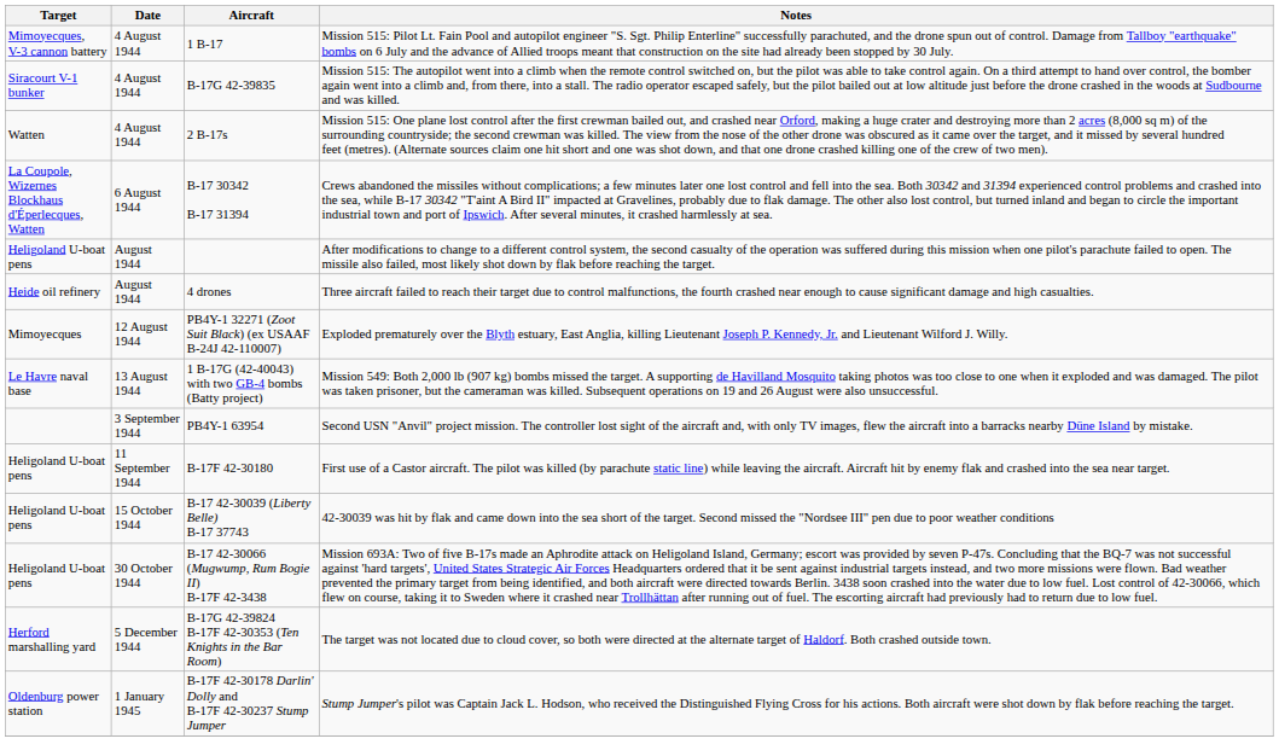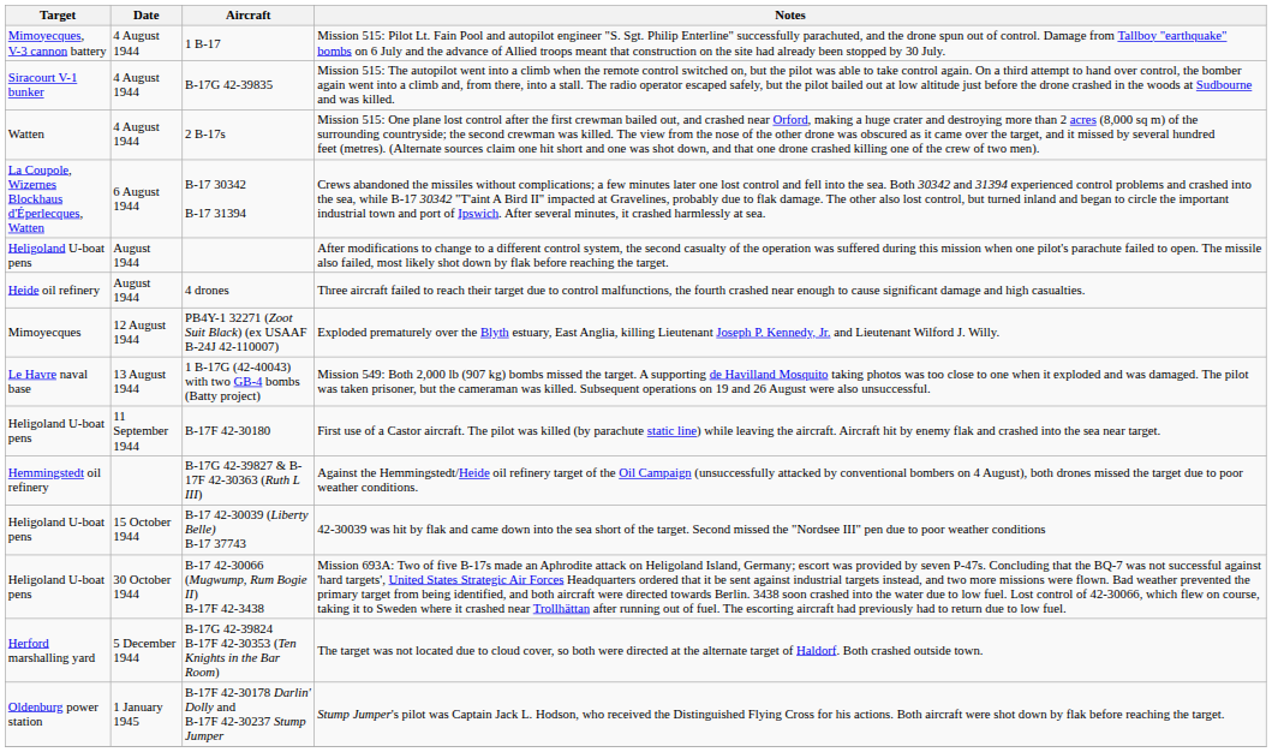 <table class="wikitable" style="text-align:left;">
 <tr valign=top>
 <th>Target</th>
 <th>Date</th>
 <th>Aircraft</th>
 <th>Notes</th>
 </tr>
 <tr>
 <td><a href='#'>Mimoyecques</a>,<br><a href='#'>V-3 cannon</a> battery</td>
 <td>4 August 1944</td>
 <td>1 B-17</td>
 <td>Mission 515: Pilot Lt. Fain Pool and autopilot engineer "S. Sgt. Philip Enterline" successfully parachuted, and the drone spun out of control. Damage from <a href='#'>Tallboy "earthquake" bombs</a> on 6 July and the advance of Allied troops meant that construction on the site had already been stopped by 30 July.</td>
 </tr>
 <tr>
 <td><a href='#'>Siracourt V-1 bunker</a></td>
 <td>4 August 1944</td>
 <td>B-17G 42-39835</td>
 <td>Mission 515: The autopilot went into a climb when the remote control switched on, but the pilot was able to take control again. On a third attempt to hand over control, the bomber again went into a climb and, from there, into a stall. The radio operator escaped safely, but the pilot bailed out at low altitude just before the drone crashed in the woods at <a href='#'>Sudbourne</a> and was killed.</td>
 </tr>
 <tr>
 <td>Watten</td>
 <td>4 August 1944</td>
 <td>2 B-17s</td>
 <td>Mission 515: One plane lost control after the first crewman bailed out, and crashed near <a href='#'>Orford</a>, making a huge crater and destroying more than 2 <a href='#'>acres</a> (8,000 sq m) of the surrounding countryside; the second crewman was killed.  The view from the nose of the other drone was obscured as it came over the target, and it missed by several hundred feet (metres).  (Alternate sources claim one hit  short and one was shot down, and that one drone crashed killing one of the crew of two men).</td>
 </tr>
 <tr>
 <td><a href='#'>La Coupole</a>, <a href='#'>Wizernes</a><br><a href='#'>Blockhaus d'Éperlecques</a>, <a href='#'>Watten</a></td>
 <td>6 August 1944</td>
 <td>B-17 30342<br><br>B-17 31394</td>
 <td>Crews abandoned the missiles without complications; a few minutes later one lost control and fell into the sea. Both <em>30342</em> and <em>31394</em> experienced control problems and crashed into the sea, while B-17 <em>30342</em> "T'aint A Bird II" impacted at Gravelines, probably due to flak damage.  The other also lost control, but turned inland and began to circle the important industrial town and port of <a href='#'>Ipswich</a>. After several minutes, it crashed harmlessly at sea.</td>
 </tr>
 <tr>
 <td><a href='#'>Heligoland</a> U-boat pens</td>
 <td>August 1944</td>
 <td></td>
 <td>After modifications to change to a different control system, the second casualty of the operation was suffered during this mission when one pilot's parachute failed to open. The missile also failed, most likely shot down by flak before reaching the target.</td>
 </tr>
 <tr>
 <td><a href='#'>Heide</a> oil refinery</td>
 <td>August 1944</td>
 <td>4 drones</td>
 <td>Three aircraft failed to reach their target due to control malfunctions, the fourth crashed near enough to cause significant damage and high casualties.</td>
 </tr>
 <tr>
 <td>Mimoyecques</td>
 <td>12 August 1944</td>
 <td>PB4Y-1 32271 (<em>Zoot Suit Black</em>) (ex USAAF B-24J 42-110007)</td>
 <td>Exploded prematurely over the <a href='#'>Blyth</a> estuary, East Anglia, killing Lieutenant <a href='#'>Joseph P. Kennedy, Jr.</a> and Lieutenant Wilford J. Willy.</td>
 </tr>
 <tr>
 <td><a href='#'>Le Havre</a> naval base</td>
 <td>13 August 1944</td>
 <td>1 B-17G (42-40043) with two <a href='#'>GB-4</a> bombs (Batty project)</td>
 <td>Mission 549: Both 2,000 lb (907 kg) bombs missed the target. A supporting <a href='#'>de Havilland Mosquito</a> taking photos was too close to one when it exploded and was damaged. The pilot was taken prisoner, but the cameraman was killed. Subsequent operations on 19 and 26 August were also unsuccessful.</td>
 </tr>
 <tr>
-<td></td>
-<td>3 September 1944</td>
-<td>PB4Y-1 63954</td>
-<td>Second USN "Anvil" project mission. The controller lost sight of the aircraft and, with only TV images, flew the aircraft into a barracks nearby <a href='#'>Düne Island</a> by mistake.</td>
-</tr>
-<tr>
 <td>Heligoland U-boat pens</td>
 <td>11 September 1944</td>
 <td>B-17F 42-30180</td>
 <td>First use of a Castor aircraft. The pilot was killed (by parachute <a href='#'>static line</a>) while leaving the aircraft. Aircraft hit by enemy flak and crashed into the sea near target.</td>
+</tr>
+<tr>
+<td><a href='#'>Hemmingstedt</a> oil refinery</td>
+<td></td>
+<td>B-17G 42-39827 & B-17F 42-30363 (<em>Ruth L III</em>)</td>
+<td>Against the Hemmingstedt/<a href='#'>Heide</a> oil refinery target of the <a href='#'>Oil Campaign</a> (unsuccessfully attacked by conventional bombers on 4 August), both drones missed the target due to poor weather conditions.</td>
 </tr>
 <tr>
 <td>Heligoland U-boat pens</td>
 <td>15 October 1944</td>
 <td>B-17 42-30039 (<em>Liberty Belle)</em><br>B-17 37743</td>
 <td>42-30039 was hit by flak and came down into the sea short of the target. Second missed the "Nordsee III" pen due to poor weather conditions</td>
 </tr>
 <tr>
 <td>Heligoland U-boat pens</td>
 <td>30 October 1944</td>
 <td>B-17 42-30066 (<em>Mugwump</em>, <em>Rum Bogie II</em>)<br>B-17F 42-3438</td>
 <td>Mission 693A: Two of five B-17s made an Aphrodite attack on Heligoland Island, Germany; escort was provided by seven P-47s. Concluding that the BQ-7 was not successful against 'hard targets', <a href='#'>United States Strategic Air Forces</a> Headquarters ordered that it be sent against industrial targets instead, and two more missions were flown. Bad weather prevented the primary target from being identified, and both aircraft were directed towards Berlin. 3438 soon crashed into the water due to low fuel. Lost control of 42-30066, which flew on course, taking it to Sweden where it crashed near <a href='#'>Trollhättan</a> after running out of fuel. The escorting aircraft had previously had to return due to low fuel.</td>
 </tr>
 <tr>
 <td><a href='#'>Herford</a> marshalling yard</td>
 <td>5 December 1944</td>
 <td>B-17G 42-39824<br>B-17F 42-30353 (<em>Ten Knights in the Bar Room</em>)</td>
 <td>The target was not located due to cloud cover, so both were directed at the alternate target of <a href='#'>Haldorf</a>. Both crashed outside town.</td>
 </tr>
 <tr>
 <td><a href='#'>Oldenburg</a> power station</td>
 <td>1 January 1945</td>
 <td>B-17F 42-30178 <em>Darlin' Dolly</em> and<br>B-17F 42-30237 <em>Stump Jumper</em></td>
 <td><em>Stump Jumper</em>'s pilot was Captain Jack L. Hodson, who received the Distinguished Flying Cross for his actions. Both aircraft were shot down by flak before reaching the target.</td>
 </tr>
 <tr>
 </tr>
 </table>
